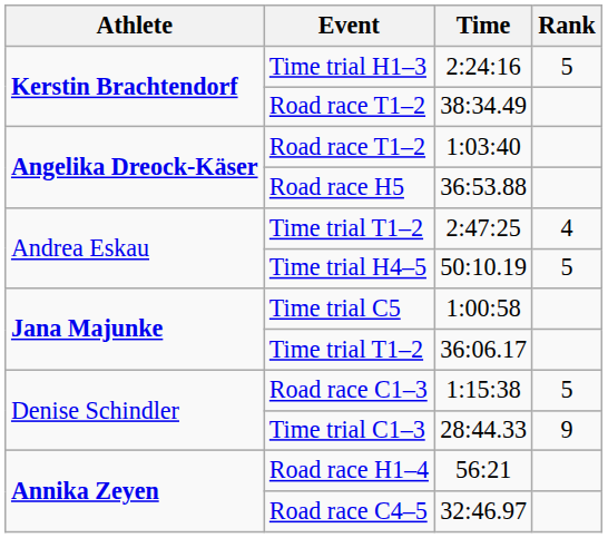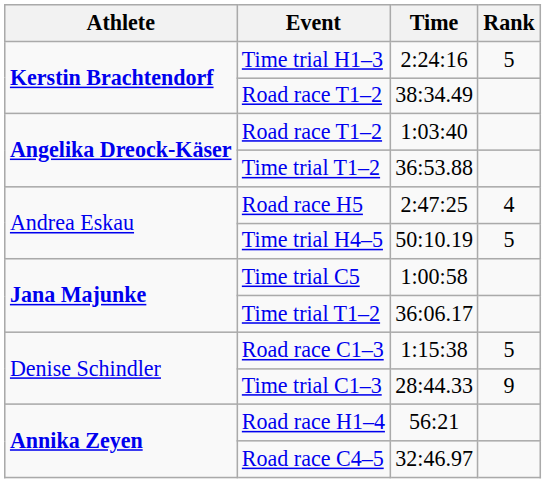 <table class=wikitable style="font-size:90%">
 <tr>
 <th>Athlete</th>
 <th>Event</th>
 <th>Time</th>
 <th>Rank</th>
 </tr>
 <tr align=center>
 <td align=left rowspan=2><strong><a href='#'>Kerstin Brachtendorf</a></strong></td>
 <td align=left><a href='#'>Time trial H1–3</a></td>
 <td>2:24:16</td>
 <td>5</td>
 </tr>
 <tr align=center>
 <td align=left><a href='#'>Road race T1–2</a></td>
 <td>38:34.49</td>
 <td></td>
 </tr>
 <tr align=center>
 <td align=left rowspan=2><strong><a href='#'>Angelika Dreock-Käser</a></strong></td>
 <td align=left><a href='#'>Road race T1–2</a></td>
 <td>1:03:40</td>
 <td></td>
 </tr>
 <tr align=center>
-<td align=left><a href='#'>Road race H5</a></td>
+<td align=left><a href='#'>Time trial T1–2</a></td>
 <td>36:53.88</td>
 <td></td>
 </tr>
 <tr align=center>
 <td align=left rowspan=2><a href='#'>Andrea Eskau</a></td>
-<td align=left><a href='#'>Time trial T1–2</a></td>
+<td align=left><a href='#'>Road race H5</a></td>
 <td>2:47:25</td>
 <td>4</td>
 </tr>
 <tr align=center>
 <td align=left><a href='#'>Time trial H4–5</a></td>
 <td>50:10.19</td>
 <td>5</td>
 </tr>
 <tr align=center>
 <td align=left rowspan=2><strong><a href='#'>Jana Majunke</a></strong></td>
 <td align=left><a href='#'>Time trial C5</a></td>
 <td>1:00:58</td>
 <td></td>
 </tr>
 <tr align=center>
 <td align=left><a href='#'>Time trial T1–2</a></td>
 <td>36:06.17</td>
 <td></td>
 </tr>
 <tr align=center>
 <td align=left rowspan=2><a href='#'>Denise Schindler</a></td>
 <td align=left><a href='#'>Road race C1–3</a></td>
 <td>1:15:38</td>
 <td>5</td>
 </tr>
 <tr align=center>
 <td align=left><a href='#'>Time trial C1–3</a></td>
 <td>28:44.33</td>
 <td>9</td>
 </tr>
 <tr align=center>
 <td align=left rowspan=2><strong><a href='#'>Annika Zeyen</a></strong></td>
 <td align=left><a href='#'>Road race H1–4</a></td>
 <td>56:21</td>
 <td></td>
 </tr>
 <tr align=center>
 <td align=left><a href='#'>Road race C4–5</a></td>
 <td>32:46.97</td>
 <td></td>
 </tr>
 </table>
